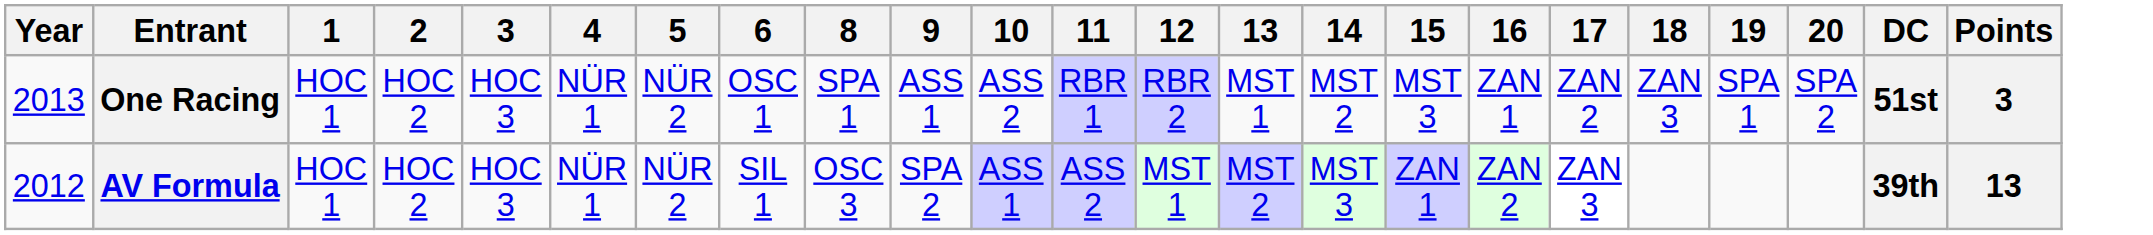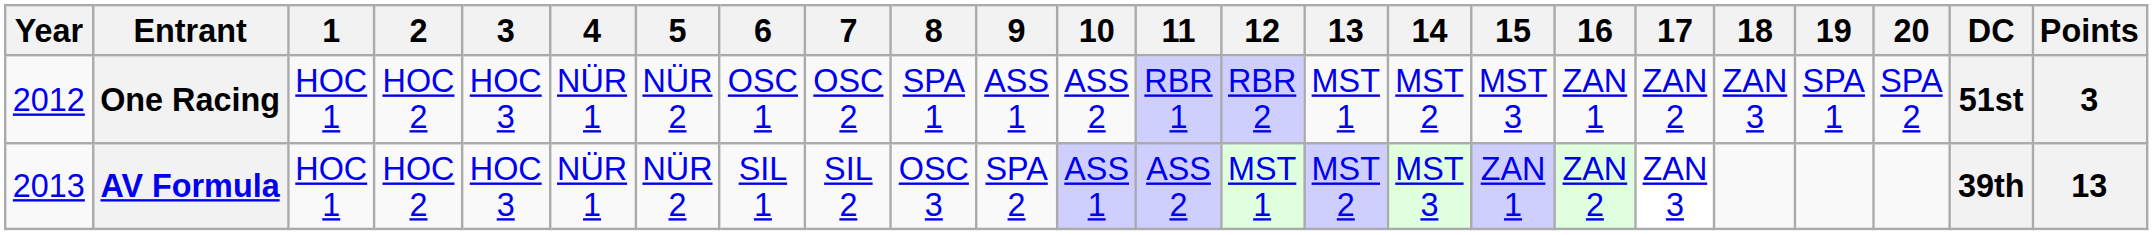 <table class="wikitable" style="text-align:center; font-size:85%">
 <tr>
 <th>Year</th>
 <th>Entrant</th>
 <th>1</th>
 <th>2</th>
 <th>3</th>
 <th>4</th>
 <th>5</th>
 <th>6</th>
+<th>7</th>
 <th>8</th>
 <th>9</th>
 <th>10</th>
 <th>11</th>
 <th>12</th>
 <th>13</th>
 <th>14</th>
 <th>15</th>
 <th>16</th>
 <th>17</th>
 <th>18</th>
 <th>19</th>
 <th>20</th>
 <th>DC</th>
 <th>Points</th>
 </tr>
 <tr>
-<td><a href='#'>2013</a></td>
+<td><a href='#'>2012</a></td>
 <th>One Racing</th>
 <td><a href='#'>HOC<br>1</a></td>
 <td><a href='#'>HOC<br>2</a></td>
 <td><a href='#'>HOC<br>3</a></td>
 <td><a href='#'>NÜR<br>1</a></td>
 <td><a href='#'>NÜR<br>2</a></td>
 <td><a href='#'>OSC<br>1</a></td>
+<td><a href='#'>OSC<br>2</a></td>
 <td><a href='#'>SPA<br>1</a></td>
 <td><a href='#'>ASS<br>1</a></td>
 <td><a href='#'>ASS<br>2</a></td>
 <td style="background:#cfcfff;"><a href='#'>RBR<br>1</a><br></td>
 <td style="background:#cfcfff;"><a href='#'>RBR<br>2</a><br></td>
 <td><a href='#'>MST<br>1</a></td>
 <td><a href='#'>MST<br>2</a></td>
 <td><a href='#'>MST<br>3</a></td>
 <td><a href='#'>ZAN<br>1</a></td>
 <td><a href='#'>ZAN<br>2</a></td>
 <td><a href='#'>ZAN<br>3</a></td>
 <td><a href='#'>SPA<br>1</a></td>
 <td><a href='#'>SPA<br>2</a></td>
 <th>51st</th>
 <th>3</th>
 </tr>
 <tr>
-<td><a href='#'>2012</a></td>
+<td><a href='#'>2013</a></td>
 <th><a href='#'>AV Formula</a></th>
 <td><a href='#'>HOC<br>1</a></td>
 <td><a href='#'>HOC<br>2</a></td>
 <td><a href='#'>HOC<br>3</a></td>
 <td><a href='#'>NÜR<br>1</a></td>
 <td><a href='#'>NÜR<br>2</a></td>
 <td><a href='#'>SIL<br>1</a></td>
+<td><a href='#'>SIL<br>2</a></td>
 <td><a href='#'>OSC<br>3</a></td>
 <td><a href='#'>SPA<br>2</a></td>
 <td style="background:#cfcfff;"><a href='#'>ASS<br>1</a><br></td>
 <td style="background:#cfcfff;"><a href='#'>ASS<br>2</a><br></td>
 <td style="background:#dfffdf;"><a href='#'>MST<br>1</a><br></td>
 <td style="background:#cfcfff;"><a href='#'>MST<br>2</a><br></td>
 <td style="background:#dfffdf;"><a href='#'>MST<br>3</a><br></td>
 <td style="background:#cfcfff;"><a href='#'>ZAN<br>1</a><br></td>
 <td style="background:#dfffdf;"><a href='#'>ZAN<br>2</a><br></td>
 <td style="background:#FFFFFF;"><a href='#'>ZAN<br>3</a><br></td>
 <td></td>
 <td></td>
 <td></td>
 <th>39th</th>
 <th>13</th>
 </tr>
 </table>
